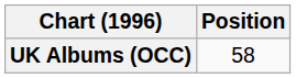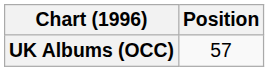 <table class="wikitable plainrowheaders" style="text-align:center">
 <tr>
 <th scope="col">Chart (1996)</th>
 <th scope="col">Position</th>
 </tr>
 <tr>
 <th scope="row">UK Albums (OCC)</th>
-<td>58</td>
+<td>57</td>
 </tr>
 </table>
